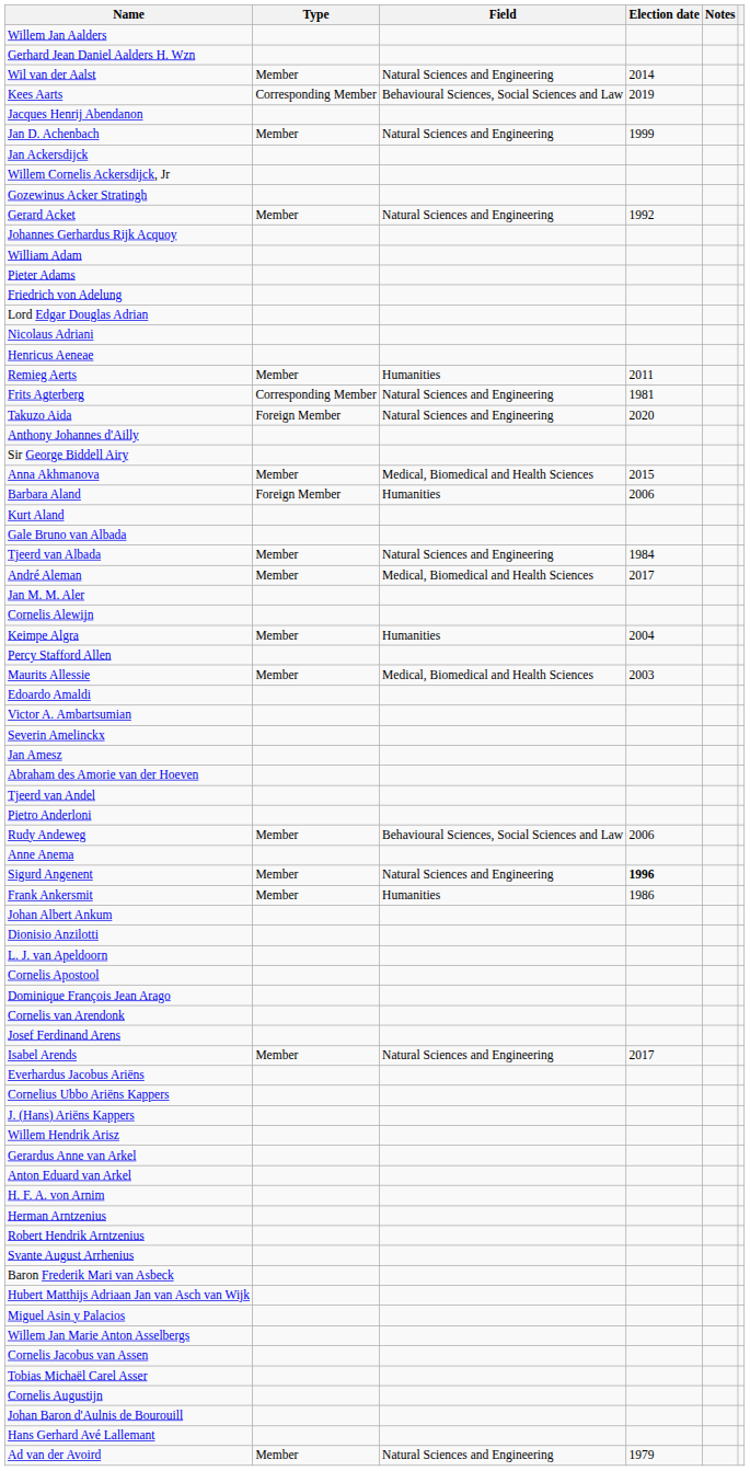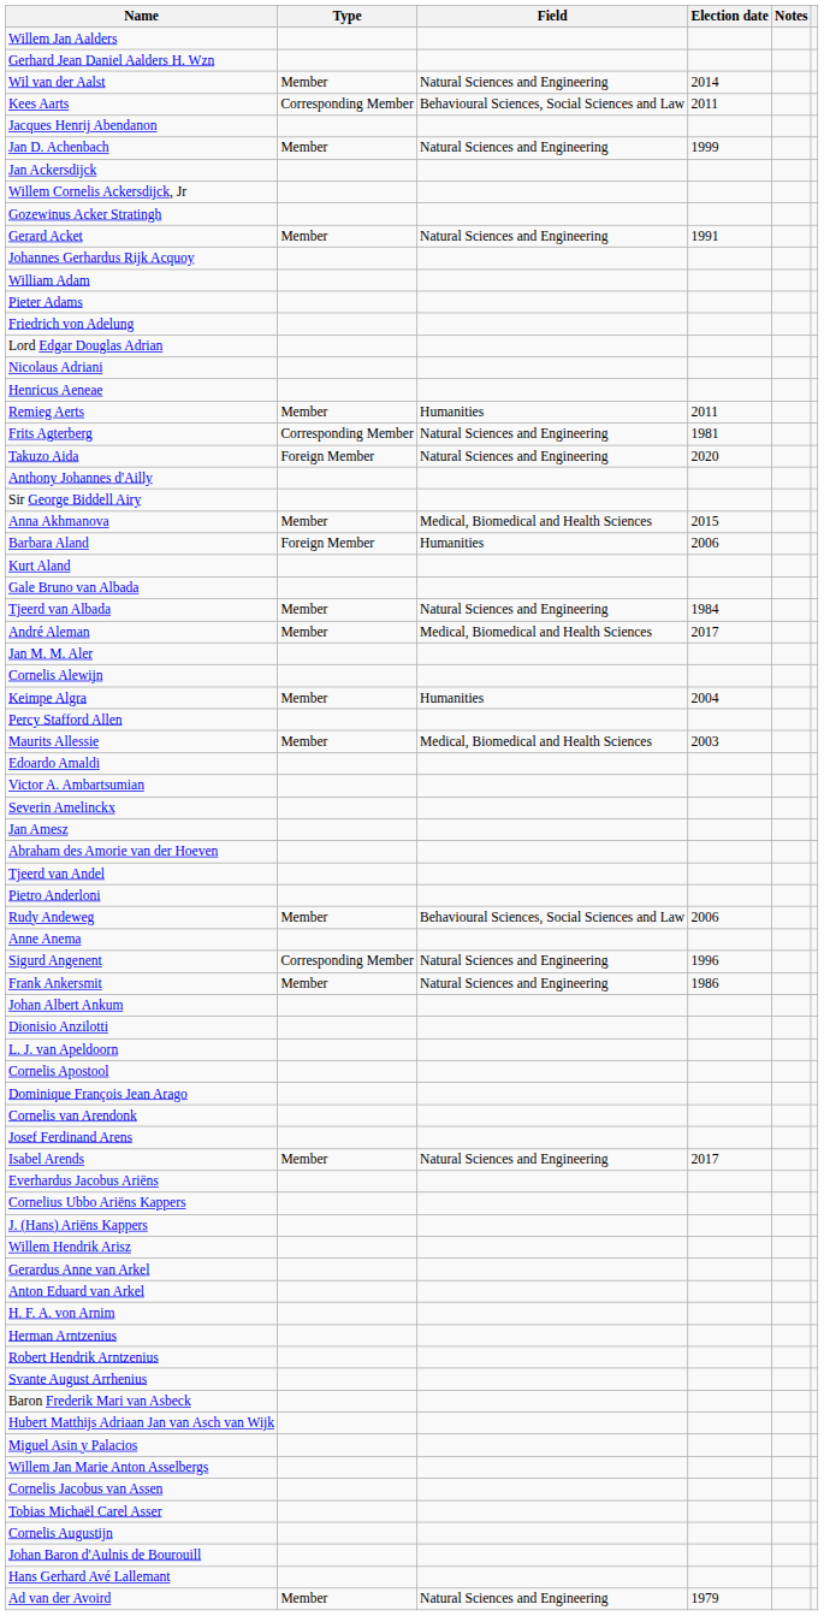 <table class="wikitable">
 <tr>
 <th>Name</th>
 <th>Type</th>
 <th>Field</th>
 <th>Election date</th>
 <th>Notes</th>
 <th></th>
 </tr>
 <tr>
 <td><a href='#'>Willem Jan Aalders</a></td>
 <td></td>
 <td></td>
 <td></td>
 <td></td>
 <td></td>
 </tr>
 <tr>
 <td><a href='#'>Gerhard Jean Daniel Aalders H. Wzn</a></td>
 <td></td>
 <td></td>
 <td></td>
 <td></td>
 <td></td>
 </tr>
 <tr>
 <td><a href='#'>Wil van der Aalst</a></td>
 <td>Member</td>
 <td>Natural Sciences and Engineering</td>
 <td>2014</td>
 <td></td>
 <td></td>
 </tr>
 <tr>
 <td><a href='#'>Kees Aarts</a></td>
 <td>Corresponding Member</td>
 <td>Behavioural Sciences, Social Sciences and Law</td>
-<td>2019</td>
+<td>2011</td>
 <td></td>
 <td></td>
 </tr>
 <tr>
 <td><a href='#'>Jacques Henrij Abendanon</a></td>
 <td></td>
 <td></td>
 <td></td>
 <td></td>
 <td></td>
 </tr>
 <tr>
 <td><a href='#'>Jan D. Achenbach</a></td>
 <td>Member</td>
 <td>Natural Sciences and Engineering</td>
 <td>1999</td>
 <td></td>
 <td></td>
 </tr>
 <tr>
 <td><a href='#'>Jan Ackersdijck</a></td>
 <td></td>
 <td></td>
 <td></td>
 <td></td>
 <td></td>
 </tr>
 <tr>
 <td><a href='#'>Willem Cornelis Ackersdijck</a>, Jr</td>
 <td></td>
 <td></td>
 <td></td>
 <td></td>
 <td></td>
 </tr>
 <tr>
 <td><a href='#'>Gozewinus Acker Stratingh</a></td>
 <td></td>
 <td></td>
 <td></td>
 <td></td>
 <td></td>
 </tr>
 <tr>
 <td><a href='#'>Gerard Acket</a></td>
 <td>Member</td>
 <td>Natural Sciences and Engineering</td>
-<td>1992</td>
+<td>1991</td>
 <td></td>
 <td></td>
 </tr>
 <tr>
 <td><a href='#'>Johannes Gerhardus Rijk Acquoy</a></td>
 <td></td>
 <td></td>
 <td></td>
 <td></td>
 <td></td>
 </tr>
 <tr>
 <td><a href='#'>William Adam</a></td>
 <td></td>
 <td></td>
 <td></td>
 <td></td>
 <td></td>
 </tr>
 <tr>
 <td><a href='#'>Pieter Adams</a></td>
 <td></td>
 <td></td>
 <td></td>
 <td></td>
 <td></td>
 </tr>
 <tr>
 <td><a href='#'>Friedrich von Adelung</a></td>
 <td></td>
 <td></td>
 <td></td>
 <td></td>
 <td></td>
 </tr>
 <tr>
 <td>Lord <a href='#'>Edgar Douglas Adrian</a></td>
 <td></td>
 <td></td>
 <td></td>
 <td></td>
 <td></td>
 </tr>
 <tr>
 <td><a href='#'>Nicolaus Adriani</a></td>
 <td></td>
 <td></td>
 <td></td>
 <td></td>
 <td></td>
 </tr>
 <tr>
 <td><a href='#'>Henricus Aeneae</a></td>
 <td></td>
 <td></td>
 <td></td>
 <td></td>
 <td></td>
 </tr>
 <tr>
 <td><a href='#'>Remieg Aerts</a></td>
 <td>Member</td>
 <td>Humanities</td>
 <td>2011</td>
 <td></td>
 <td></td>
 </tr>
 <tr>
 <td><a href='#'>Frits Agterberg</a></td>
 <td>Corresponding Member</td>
 <td>Natural Sciences and Engineering</td>
 <td>1981</td>
 <td></td>
 <td></td>
 </tr>
 <tr>
 <td><a href='#'>Takuzo Aida</a></td>
 <td>Foreign Member</td>
 <td>Natural Sciences and Engineering</td>
 <td>2020</td>
 <td></td>
 <td></td>
 </tr>
 <tr>
 <td><a href='#'>Anthony Johannes d'Ailly</a></td>
 <td></td>
 <td></td>
 <td></td>
 <td></td>
 <td></td>
 </tr>
 <tr>
 <td>Sir <a href='#'>George Biddell Airy</a></td>
 <td></td>
 <td></td>
 <td></td>
 <td></td>
 <td></td>
 </tr>
 <tr>
 <td><a href='#'>Anna Akhmanova</a></td>
 <td>Member</td>
 <td>Medical, Biomedical and Health Sciences</td>
 <td>2015</td>
 <td></td>
 <td></td>
 </tr>
 <tr>
 <td><a href='#'>Barbara Aland</a></td>
 <td>Foreign Member</td>
 <td>Humanities</td>
 <td>2006</td>
 <td></td>
 <td></td>
 </tr>
 <tr>
 <td><a href='#'>Kurt Aland</a></td>
 <td></td>
 <td></td>
 <td></td>
 <td></td>
 <td></td>
 </tr>
 <tr>
 <td><a href='#'>Gale Bruno van Albada</a></td>
 <td></td>
 <td></td>
 <td></td>
 <td></td>
 <td></td>
 </tr>
 <tr>
 <td><a href='#'>Tjeerd van Albada</a></td>
 <td>Member</td>
 <td>Natural Sciences and Engineering</td>
 <td>1984</td>
 <td></td>
 <td></td>
 </tr>
 <tr>
 <td><a href='#'>André Aleman</a></td>
 <td>Member</td>
 <td>Medical, Biomedical and Health Sciences</td>
 <td>2017</td>
 <td></td>
 <td></td>
 </tr>
 <tr>
 <td><a href='#'>Jan M. M. Aler</a></td>
 <td></td>
 <td></td>
 <td></td>
 <td></td>
 <td></td>
 </tr>
 <tr>
 <td><a href='#'>Cornelis Alewijn</a></td>
 <td></td>
 <td></td>
 <td></td>
 <td></td>
 <td></td>
 </tr>
 <tr>
 <td><a href='#'>Keimpe Algra</a></td>
 <td>Member</td>
 <td>Humanities</td>
 <td>2004</td>
 <td></td>
 <td></td>
 </tr>
 <tr>
 <td><a href='#'>Percy Stafford Allen</a></td>
 <td></td>
 <td></td>
 <td></td>
 <td></td>
 <td></td>
 </tr>
 <tr>
 <td><a href='#'>Maurits Allessie</a></td>
 <td>Member</td>
 <td>Medical, Biomedical and Health Sciences</td>
 <td>2003</td>
 <td></td>
 <td></td>
 </tr>
 <tr>
 <td><a href='#'>Edoardo Amaldi</a></td>
 <td></td>
 <td></td>
 <td></td>
 <td></td>
 <td></td>
 </tr>
 <tr>
 <td><a href='#'>Victor A. Ambartsumian</a></td>
 <td></td>
 <td></td>
 <td></td>
 <td></td>
 <td></td>
 </tr>
 <tr>
 <td><a href='#'>Severin Amelinckx</a></td>
 <td></td>
 <td></td>
 <td></td>
 <td></td>
 <td></td>
 </tr>
 <tr>
 <td><a href='#'>Jan Amesz</a></td>
 <td></td>
 <td></td>
 <td></td>
 <td></td>
 <td></td>
 </tr>
 <tr>
 <td><a href='#'>Abraham des Amorie van der Hoeven</a></td>
 <td></td>
 <td></td>
 <td></td>
 <td></td>
 <td></td>
 </tr>
 <tr>
 <td><a href='#'>Tjeerd van Andel</a></td>
 <td></td>
 <td></td>
 <td></td>
 <td></td>
 <td></td>
 </tr>
 <tr>
 <td><a href='#'>Pietro Anderloni</a></td>
 <td></td>
 <td></td>
 <td></td>
 <td></td>
 <td></td>
 </tr>
 <tr>
 <td><a href='#'>Rudy Andeweg</a></td>
 <td>Member</td>
 <td>Behavioural Sciences, Social Sciences and Law</td>
 <td>2006</td>
 <td></td>
 <td></td>
 </tr>
 <tr>
 <td><a href='#'>Anne Anema</a></td>
 <td></td>
 <td></td>
 <td></td>
 <td></td>
 <td></td>
 </tr>
 <tr>
 <td><a href='#'>Sigurd Angenent</a></td>
-<td>Member</td>
+<td>Corresponding Member</td>
 <td>Natural Sciences and Engineering</td>
-<td><strong>1996</strong></td>
+<td>1996</td>
 <td></td>
 <td></td>
 </tr>
 <tr>
 <td><a href='#'>Frank Ankersmit</a></td>
 <td>Member</td>
-<td>Humanities</td>
+<td>Natural Sciences and Engineering</td>
 <td>1986</td>
 <td></td>
 <td></td>
 </tr>
 <tr>
 <td><a href='#'>Johan Albert Ankum</a></td>
 <td></td>
 <td></td>
 <td></td>
 <td></td>
 <td></td>
 </tr>
 <tr>
 <td><a href='#'>Dionisio Anzilotti</a></td>
 <td></td>
 <td></td>
 <td></td>
 <td></td>
 <td></td>
 </tr>
 <tr>
 <td><a href='#'>L. J. van Apeldoorn</a></td>
 <td></td>
 <td></td>
 <td></td>
 <td></td>
 <td></td>
 </tr>
 <tr>
 <td><a href='#'>Cornelis Apostool</a></td>
 <td></td>
 <td></td>
 <td></td>
 <td></td>
 <td></td>
 </tr>
 <tr>
 <td><a href='#'>Dominique François Jean Arago</a></td>
 <td></td>
 <td></td>
 <td></td>
 <td></td>
 <td></td>
 </tr>
 <tr>
 <td><a href='#'>Cornelis van Arendonk</a></td>
 <td></td>
 <td></td>
 <td></td>
 <td></td>
 <td></td>
 </tr>
 <tr>
 <td><a href='#'>Josef Ferdinand Arens</a></td>
 <td></td>
 <td></td>
 <td></td>
 <td></td>
 <td></td>
 </tr>
 <tr>
 <td><a href='#'>Isabel Arends</a></td>
 <td>Member</td>
 <td>Natural Sciences and Engineering</td>
 <td>2017</td>
 <td></td>
 <td></td>
 </tr>
 <tr>
 <td><a href='#'>Everhardus Jacobus Ariëns</a></td>
 <td></td>
 <td></td>
 <td></td>
 <td></td>
 <td></td>
 </tr>
 <tr>
 <td><a href='#'>Cornelius Ubbo Ariëns Kappers</a></td>
 <td></td>
 <td></td>
 <td></td>
 <td></td>
 <td></td>
 </tr>
 <tr>
 <td><a href='#'>J. (Hans) Ariëns Kappers</a></td>
 <td></td>
 <td></td>
 <td></td>
 <td></td>
 <td></td>
 </tr>
 <tr>
 <td><a href='#'>Willem Hendrik Arisz</a></td>
 <td></td>
 <td></td>
 <td></td>
 <td></td>
 <td></td>
 </tr>
 <tr>
 <td><a href='#'>Gerardus Anne van Arkel</a></td>
 <td></td>
 <td></td>
 <td></td>
 <td></td>
 <td></td>
 </tr>
 <tr>
 <td><a href='#'>Anton Eduard van Arkel</a></td>
 <td></td>
 <td></td>
 <td></td>
 <td></td>
 <td></td>
 </tr>
 <tr>
 <td><a href='#'>H. F. A. von Arnim</a></td>
 <td></td>
 <td></td>
 <td></td>
 <td></td>
 <td></td>
 </tr>
 <tr>
 <td><a href='#'>Herman Arntzenius</a></td>
 <td></td>
 <td></td>
 <td></td>
 <td></td>
 <td></td>
 </tr>
 <tr>
 <td><a href='#'>Robert Hendrik Arntzenius</a></td>
 <td></td>
 <td></td>
 <td></td>
 <td></td>
 <td></td>
 </tr>
 <tr>
 <td><a href='#'>Svante August Arrhenius</a></td>
 <td></td>
 <td></td>
 <td></td>
 <td></td>
 <td></td>
 </tr>
 <tr>
 <td>Baron <a href='#'>Frederik Mari van Asbeck</a></td>
 <td></td>
 <td></td>
 <td></td>
 <td></td>
 <td></td>
 </tr>
 <tr>
 <td><a href='#'>Hubert Matthijs Adriaan Jan van Asch van Wijk</a></td>
 <td></td>
 <td></td>
 <td></td>
 <td></td>
 <td></td>
 </tr>
 <tr>
 <td><a href='#'>Miguel Asin y Palacios</a></td>
 <td></td>
 <td></td>
 <td></td>
 <td></td>
 <td></td>
 </tr>
 <tr>
 <td><a href='#'>Willem Jan Marie Anton Asselbergs</a></td>
 <td></td>
 <td></td>
 <td></td>
 <td></td>
 <td></td>
 </tr>
 <tr>
 <td><a href='#'>Cornelis Jacobus van Assen</a></td>
 <td></td>
 <td></td>
 <td></td>
 <td></td>
 <td></td>
 </tr>
 <tr>
 <td><a href='#'>Tobias Michaël Carel Asser</a></td>
 <td></td>
 <td></td>
 <td></td>
 <td></td>
 <td></td>
 </tr>
 <tr>
 <td><a href='#'>Cornelis Augustijn</a></td>
 <td></td>
 <td></td>
 <td></td>
 <td></td>
 <td></td>
 </tr>
 <tr>
 <td><a href='#'>Johan Baron d'Aulnis de Bourouill</a></td>
 <td></td>
 <td></td>
 <td></td>
 <td></td>
 <td></td>
 </tr>
 <tr>
 <td><a href='#'>Hans Gerhard Avé Lallemant</a></td>
 <td></td>
 <td></td>
 <td></td>
 <td></td>
 <td></td>
 </tr>
 <tr>
 <td><a href='#'>Ad van der Avoird</a></td>
 <td>Member</td>
 <td>Natural Sciences and Engineering</td>
 <td>1979</td>
 <td></td>
 <td></td>
 </tr>
 </table>
